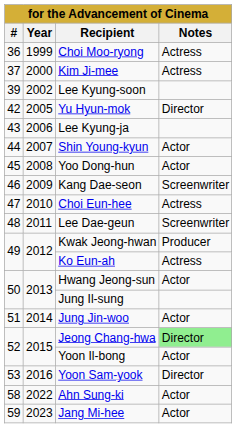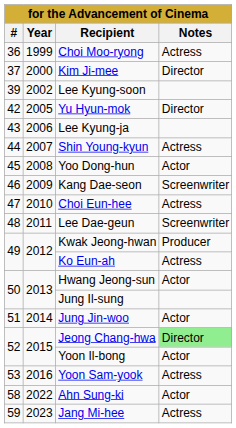 <table class="wikitable collapsible collapsed">
 <tr>
 <th colspan="4" style="background: #D4AF37;"> for the Advancement of Cinema</th>
 </tr>
 <tr>
 <th>#</th>
 <th>Year</th>
 <th>Recipient</th>
 <th>Notes</th>
 </tr>
 <tr>
 <td>36</td>
 <td>1999</td>
 <td><a href='#'>Choi Moo-ryong</a></td>
 <td>Actress</td>
 </tr>
 <tr>
 <td>37</td>
 <td>2000</td>
 <td><a href='#'>Kim Ji-mee</a></td>
-<td>Actress</td>
+<td>Director</td>
 </tr>
 <tr>
 <td>39</td>
 <td>2002</td>
 <td>Lee Kyung-soon</td>
 <td></td>
 </tr>
 <tr>
 <td>42</td>
 <td>2005</td>
 <td><a href='#'>Yu Hyun-mok</a></td>
 <td>Director</td>
 </tr>
 <tr>
 <td>43</td>
 <td>2006</td>
 <td>Lee Kyung-ja</td>
 <td></td>
 </tr>
 <tr>
 <td>44</td>
 <td>2007</td>
 <td><a href='#'>Shin Young-kyun</a></td>
-<td>Actor</td>
+<td>Actress</td>
 </tr>
 <tr>
 <td>45</td>
 <td>2008</td>
 <td>Yoo Dong-hun</td>
 <td>Actor</td>
 </tr>
 <tr>
 <td>46</td>
 <td>2009</td>
 <td>Kang Dae-seon</td>
 <td>Screenwriter</td>
 </tr>
 <tr>
 <td>47</td>
 <td>2010</td>
 <td><a href='#'>Choi Eun-hee</a></td>
 <td>Actress</td>
 </tr>
 <tr>
 <td>48</td>
 <td>2011</td>
 <td>Lee Dae-geun</td>
 <td>Screenwriter</td>
 </tr>
 <tr>
 <td rowspan="2">49</td>
 <td rowspan="2">2012</td>
 <td>Kwak Jeong-hwan</td>
 <td>Producer</td>
 </tr>
 <tr>
 <td><a href='#'>Ko Eun-ah</a></td>
 <td>Actress</td>
 </tr>
 <tr>
 <td rowspan="2">50</td>
 <td rowspan="2">2013</td>
 <td>Hwang Jeong-sun</td>
 <td>Actor</td>
 </tr>
 <tr>
 <td>Jung Il-sung</td>
 <td></td>
 </tr>
 <tr>
 <td>51</td>
 <td>2014</td>
 <td><a href='#'>Jung Jin-woo</a></td>
 <td>Actor</td>
 </tr>
 <tr>
 <td rowspan="2">52</td>
 <td rowspan="2">2015</td>
 <td><a href='#'>Jeong Chang-hwa</a></td>
 <td style="background: lightgreen;">Director</td>
 </tr>
 <tr>
 <td>Yoon Il-bong</td>
 <td>Actor</td>
 </tr>
 <tr>
 <td>53</td>
 <td>2016</td>
 <td><a href='#'>Yoon Sam-yook</a></td>
-<td>Director</td>
+<td>Actress</td>
 </tr>
 <tr>
 <td>58</td>
 <td>2022</td>
 <td><a href='#'>Ahn Sung-ki</a></td>
 <td>Actor</td>
 </tr>
 <tr>
 <td>59</td>
 <td>2023</td>
 <td><a href='#'>Jang Mi-hee</a></td>
-<td>Actor</td>
+<td>Actress</td>
 </tr>
 </table>
